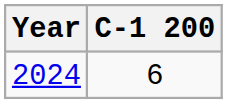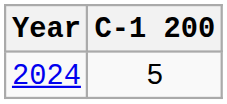 <table class="wikitable" style="text-align:center;">
 <tr>
 <th>Year</th>
 <th>C-1 200</th>
 </tr>
 <tr>
 <td><a href='#'>2024</a></td>
-<td>6</td>
+<td>5</td>
 </tr>
 </table>
